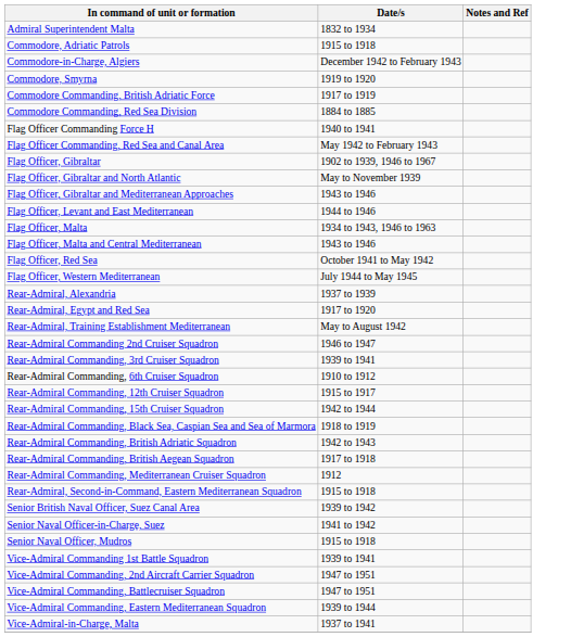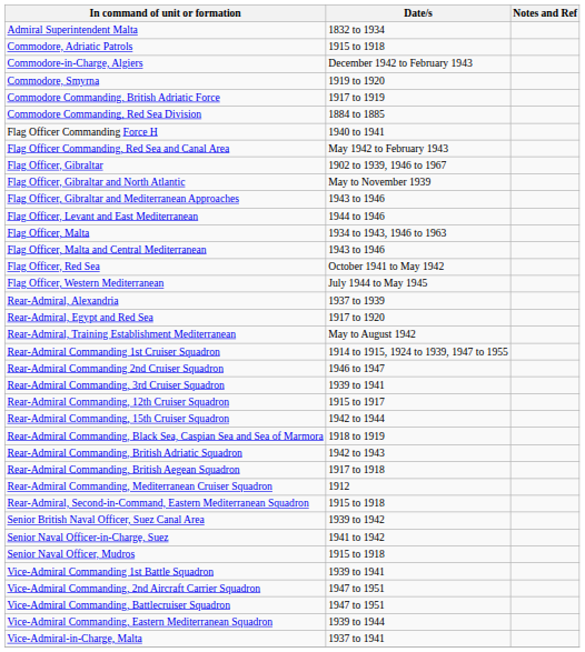 <table class="wikitable">
 <tr>
 <th>In command of unit or formation</th>
 <th>Date/s</th>
 <th>Notes and Ref</th>
 </tr>
 <tr>
 <td><a href='#'>Admiral Superintendent Malta</a></td>
 <td>1832 to 1934</td>
 <td></td>
 </tr>
 <tr>
 <td><a href='#'>Commodore, Adriatic Patrols</a></td>
 <td>1915 to 1918</td>
 <td></td>
 </tr>
 <tr>
 <td><a href='#'>Commodore-in-Charge, Algiers</a></td>
 <td>December 1942 to February 1943</td>
 <td></td>
 </tr>
 <tr>
 <td><a href='#'>Commodore, Smyrna</a></td>
 <td>1919 to 1920</td>
 <td></td>
 </tr>
 <tr>
 <td><a href='#'>Commodore Commanding, British Adriatic Force</a></td>
 <td>1917  to 1919</td>
 <td></td>
 </tr>
 <tr>
 <td><a href='#'>Commodore Commanding, Red Sea Division</a></td>
 <td>1884 to 1885</td>
 <td></td>
 </tr>
 <tr>
 <td>Flag Officer Commanding <a href='#'>Force H</a></td>
 <td>1940 to 1941</td>
 <td></td>
 </tr>
 <tr>
 <td><a href='#'>Flag Officer Commanding, Red Sea and Canal Area</a></td>
 <td>May 1942 to February 1943</td>
 <td></td>
 </tr>
 <tr>
 <td><a href='#'>Flag Officer, Gibraltar</a></td>
 <td>1902 to 1939, 1946 to 1967</td>
 <td></td>
 </tr>
 <tr>
 <td><a href='#'>Flag Officer, Gibraltar and North Atlantic</a></td>
 <td>May to November 1939</td>
 <td></td>
 </tr>
 <tr>
 <td><a href='#'>Flag Officer, Gibraltar and Mediterranean Approaches</a></td>
 <td>1943 to 1946</td>
 <td></td>
 </tr>
 <tr>
 <td><a href='#'>Flag Officer, Levant and East Mediterranean</a></td>
 <td>1944 to 1946</td>
 <td></td>
 </tr>
 <tr>
 <td><a href='#'>Flag Officer, Malta</a></td>
 <td>1934 to 1943, 1946 to 1963</td>
 <td></td>
 </tr>
 <tr>
 <td><a href='#'>Flag Officer, Malta and Central Mediterranean</a></td>
 <td>1943 to 1946</td>
 <td></td>
 </tr>
 <tr>
 <td><a href='#'>Flag Officer, Red Sea</a></td>
 <td>October 1941 to May 1942</td>
 <td></td>
 </tr>
 <tr>
 <td><a href='#'>Flag Officer, Western Mediterranean</a></td>
 <td>July 1944 to May 1945</td>
 <td></td>
 </tr>
 <tr>
 <td><a href='#'>Rear-Admiral, Alexandria</a></td>
 <td>1937 to 1939</td>
 <td></td>
 </tr>
 <tr>
 <td><a href='#'>Rear-Admiral, Egypt and Red Sea</a></td>
 <td>1917 to 1920</td>
 <td></td>
 </tr>
 <tr>
 <td><a href='#'>Rear-Admiral, Training Establishment Mediterranean</a></td>
 <td>May to August 1942</td>
 <td></td>
 </tr>
 <tr>
+<td><a href='#'>Rear-Admiral Commanding 1st Cruiser Squadron</a></td>
+<td>1914 to 1915, 1924 to 1939, 1947 to 1955</td>
+<td></td>
+</tr>
+<tr>
 <td><a href='#'>Rear-Admiral Commanding 2nd Cruiser Squadron</a></td>
 <td>1946 to 1947</td>
 <td></td>
 </tr>
 <tr>
 <td><a href='#'>Rear-Admiral Commanding, 3rd Cruiser Squadron</a></td>
 <td>1939 to 1941</td>
-<td></td>
-</tr>
-<tr>
-<td>Rear-Admiral Commanding, <a href='#'>6th Cruiser Squadron</a></td>
-<td>1910 to 1912</td>
 <td></td>
 </tr>
 <tr>
 <td><a href='#'>Rear-Admiral Commanding, 12th Cruiser Squadron</a></td>
 <td>1915 to 1917</td>
 <td></td>
 </tr>
 <tr>
 <td><a href='#'>Rear-Admiral Commanding, 15th Cruiser Squadron</a></td>
 <td>1942 to 1944</td>
 <td></td>
 </tr>
 <tr>
 <td><a href='#'>Rear-Admiral Commanding, Black Sea, Caspian Sea and Sea of Marmora</a></td>
 <td>1918 to 1919</td>
 <td></td>
 </tr>
 <tr>
 <td><a href='#'>Rear-Admiral Commanding, British Adriatic Squadron</a></td>
 <td>1942 to 1943</td>
 <td></td>
 </tr>
 <tr>
 <td><a href='#'>Rear-Admiral Commanding, British Aegean Squadron</a></td>
 <td>1917 to 1918</td>
 <td></td>
 </tr>
 <tr>
 <td><a href='#'>Rear-Admiral Commanding, Mediterranean Cruiser Squadron</a></td>
 <td>1912</td>
 <td></td>
 </tr>
 <tr>
 <td><a href='#'>Rear-Admiral, Second-in-Command, Eastern Mediterranean Squadron</a></td>
 <td>1915 to 1918</td>
 <td></td>
 </tr>
 <tr>
 <td><a href='#'>Senior British Naval Officer, Suez Canal Area</a></td>
 <td>1939 to 1942</td>
 <td></td>
 </tr>
 <tr>
 <td><a href='#'>Senior Naval Officer-in-Charge, Suez</a></td>
 <td>1941 to 1942</td>
 <td></td>
 </tr>
 <tr>
 <td><a href='#'>Senior Naval Officer, Mudros</a></td>
 <td>1915 to 1918</td>
 <td></td>
 </tr>
 <tr>
 <td><a href='#'>Vice-Admiral Commanding 1st Battle Squadron</a></td>
 <td>1939 to 1941</td>
 <td></td>
 </tr>
 <tr>
 <td><a href='#'>Vice-Admiral Commanding, 2nd Aircraft Carrier Squadron</a></td>
 <td>1947 to 1951</td>
 <td></td>
 </tr>
 <tr>
 <td><a href='#'>Vice-Admiral Commanding, Battlecruiser Squadron</a></td>
 <td>1947 to 1951</td>
 <td></td>
 </tr>
 <tr>
 <td><a href='#'>Vice-Admiral Commanding, Eastern Mediterranean Squadron</a></td>
 <td>1939 to 1944</td>
 <td></td>
 </tr>
 <tr>
 <td><a href='#'>Vice-Admiral-in-Charge, Malta</a></td>
 <td>1937 to 1941</td>
 <td></td>
 </tr>
 <tr>
 </tr>
 </table>
